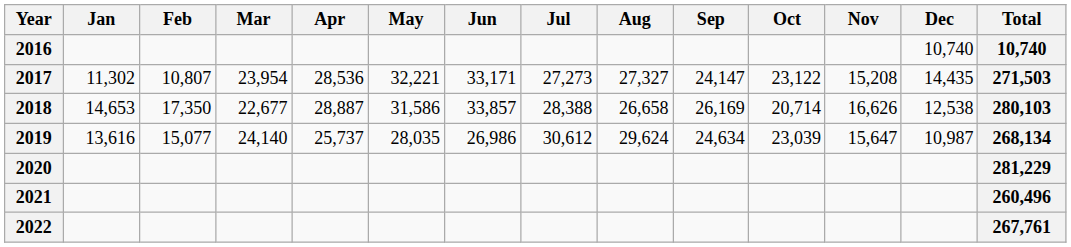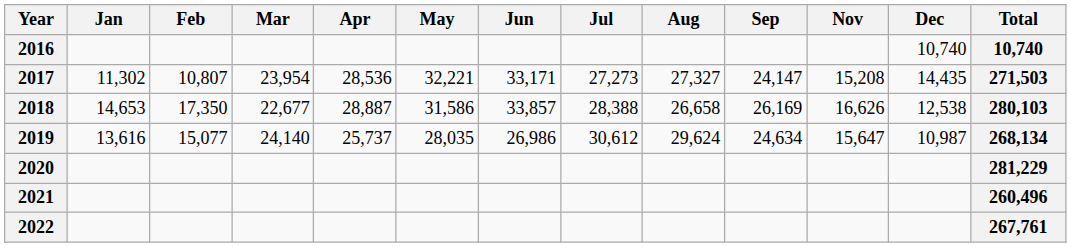 <table class=wikitable style="text-align:right; font-size:0.9em; width:850px;">
 <tr>
 <th>Year</th>
 <th>Jan</th>
 <th>Feb</th>
 <th>Mar</th>
 <th>Apr</th>
 <th>May</th>
 <th>Jun</th>
 <th>Jul</th>
 <th>Aug</th>
 <th>Sep</th>
-<th>Oct</th>
 <th>Nov</th>
 <th>Dec</th>
 <th>Total</th>
 </tr>
 <tr>
 <th>2016</th>
-<td></td>
 <td></td>
 <td></td>
 <td></td>
 <td></td>
 <td></td>
 <td></td>
 <td></td>
 <td></td>
 <td></td>
 <td></td>
 <td>10,740</td>
 <th>10,740</th>
 </tr>
 <tr>
 <th>2017</th>
 <td>11,302</td>
 <td>10,807</td>
 <td>23,954</td>
 <td>28,536</td>
 <td>32,221</td>
 <td>33,171</td>
 <td>27,273</td>
 <td>27,327</td>
 <td>24,147</td>
-<td>23,122</td>
 <td>15,208</td>
 <td>14,435</td>
 <th>271,503</th>
 </tr>
 <tr>
 <th>2018</th>
 <td>14,653</td>
 <td>17,350</td>
 <td>22,677</td>
 <td>28,887</td>
 <td>31,586</td>
 <td>33,857</td>
 <td>28,388</td>
 <td>26,658</td>
 <td>26,169</td>
-<td>20,714</td>
 <td>16,626</td>
 <td>12,538</td>
 <th>280,103</th>
 </tr>
 <tr>
 <th>2019</th>
 <td>13,616</td>
 <td>15,077</td>
 <td>24,140</td>
 <td>25,737</td>
 <td>28,035</td>
 <td>26,986</td>
 <td>30,612</td>
 <td>29,624</td>
 <td>24,634</td>
-<td>23,039</td>
 <td>15,647</td>
 <td>10,987</td>
 <th>268,134</th>
 </tr>
 <tr>
 <th>2020</th>
-<td></td>
 <td></td>
 <td></td>
 <td></td>
 <td></td>
 <td></td>
 <td></td>
 <td></td>
 <td></td>
 <td></td>
 <td></td>
 <td></td>
 <th>281,229</th>
 </tr>
 <tr>
 <th>2021</th>
 <td></td>
 <td></td>
 <td></td>
 <td></td>
 <td></td>
 <td></td>
 <td></td>
 <td></td>
 <td></td>
 <td></td>
 <td></td>
-<td></td>
 <th>260,496</th>
 </tr>
 <tr>
 <th>2022</th>
 <td></td>
 <td></td>
 <td></td>
 <td></td>
 <td></td>
 <td></td>
 <td></td>
 <td></td>
 <td></td>
 <td></td>
 <td></td>
-<td></td>
 <th>267,761</th>
 </tr>
 </table>
